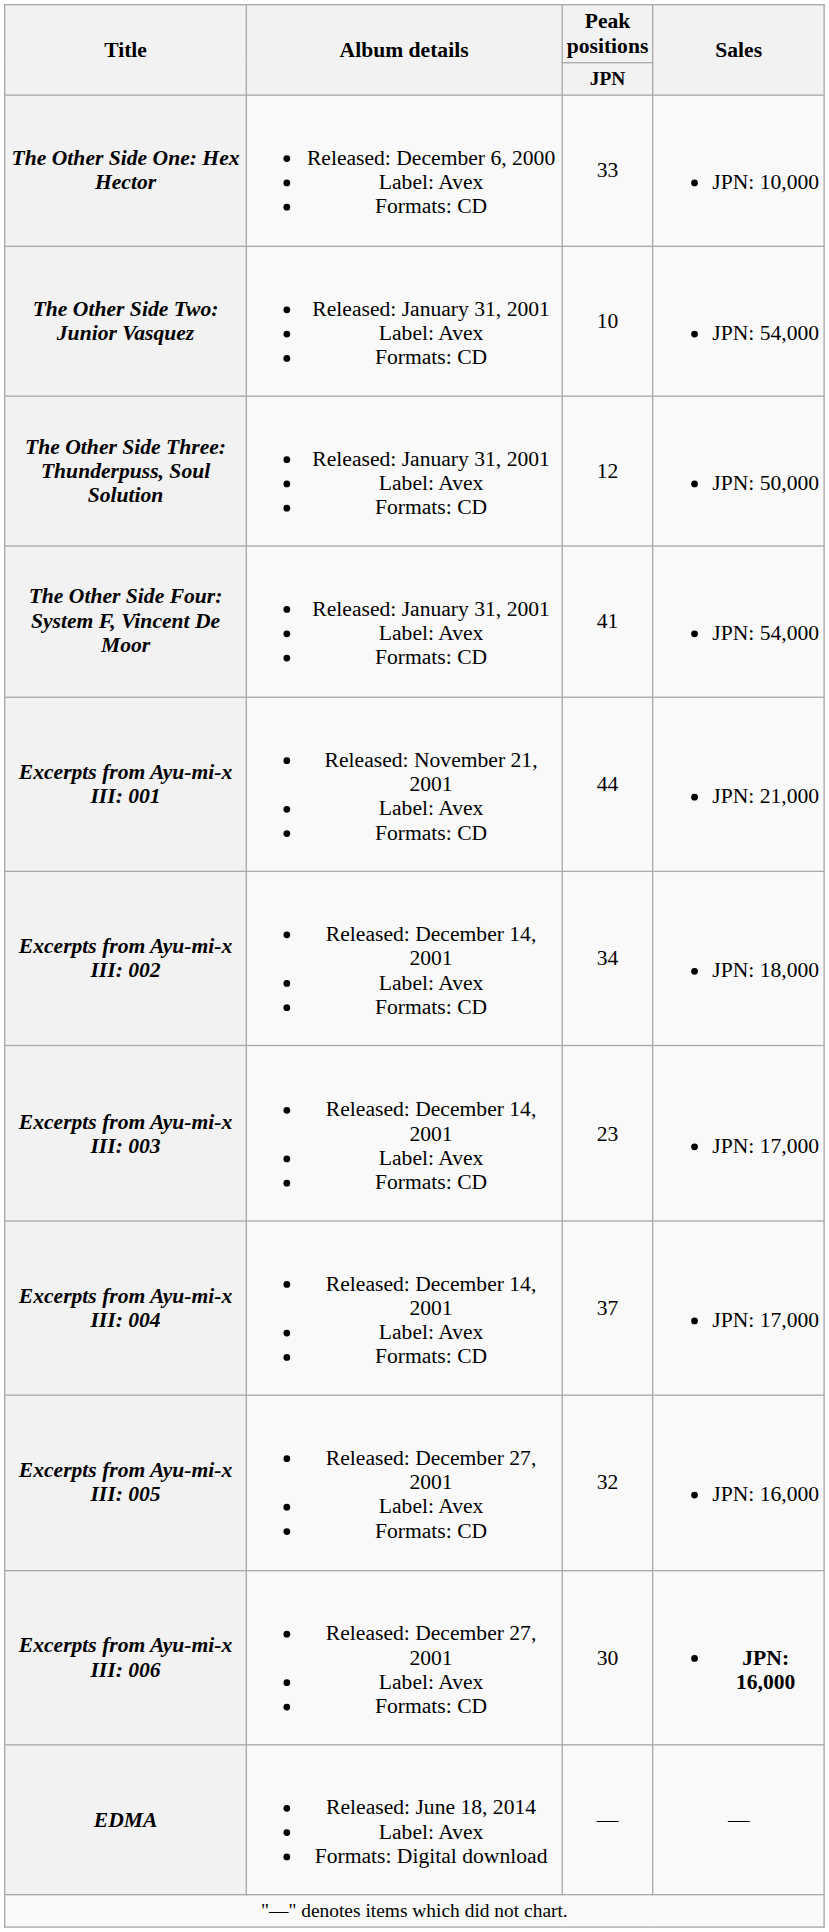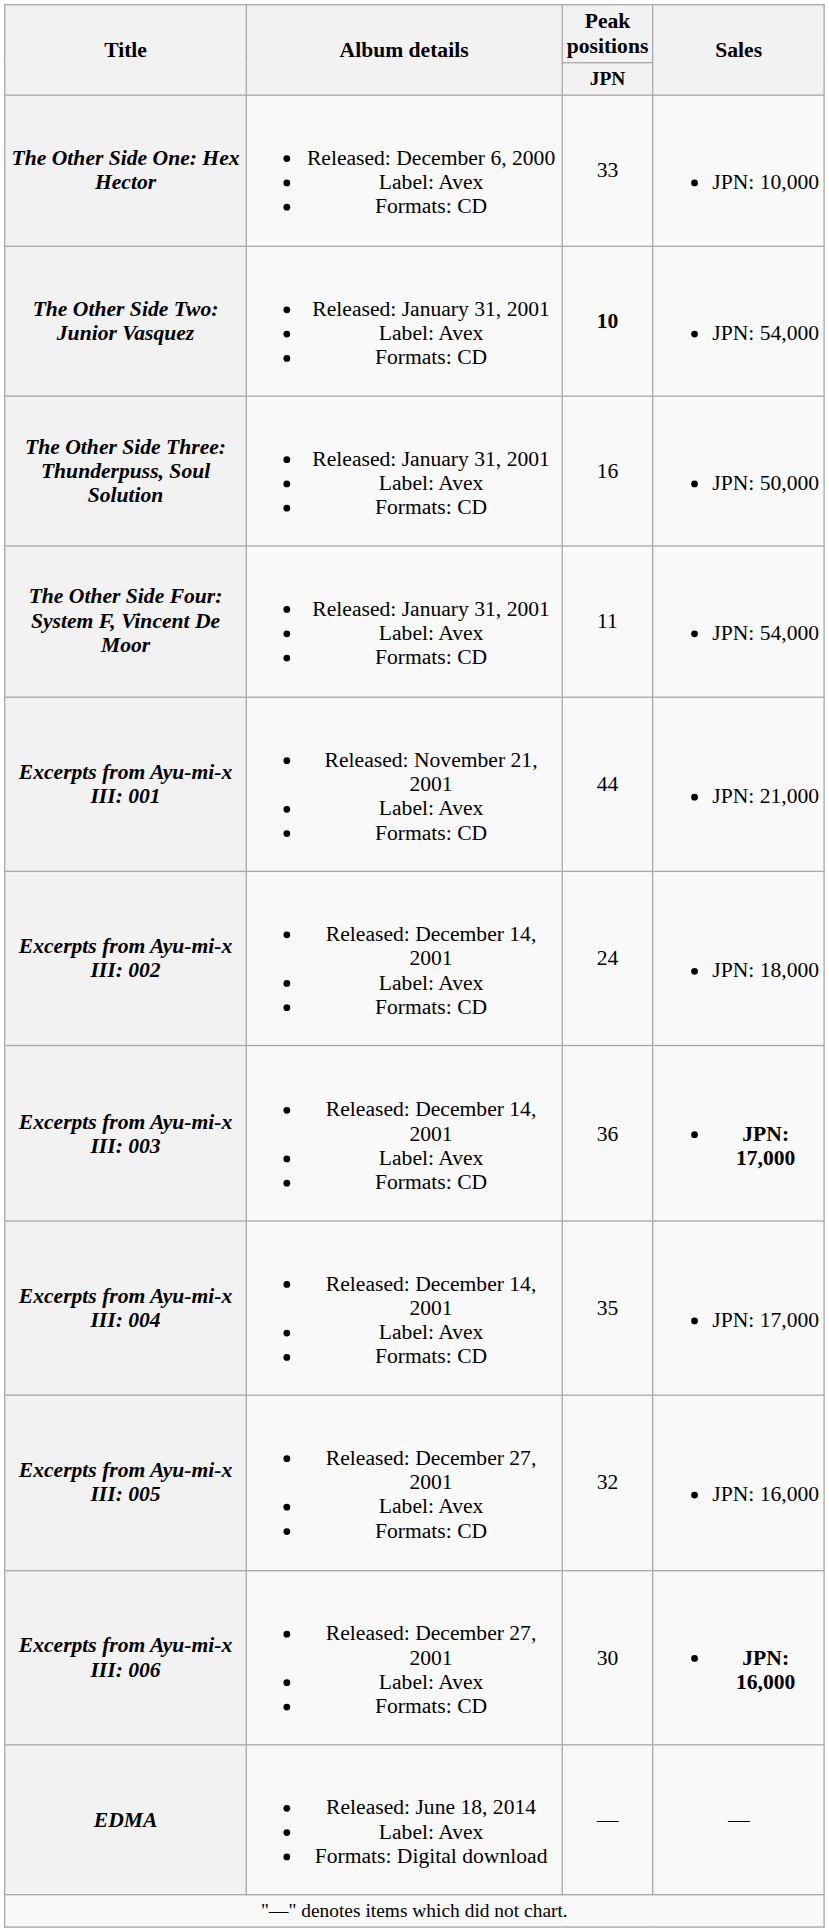 <table class="wikitable plainrowheaders" style="text-align:center;">
 <tr>
 <th style="width:12em;" rowspan="2">Title</th>
 <th style="width:16em;" rowspan="2">Album details</th>
 <th colspan="1">Peak positions</th>
 <th style="width:8em;" rowspan="2">Sales</th>
 </tr>
 <tr>
 <th scope="col" style="width:3em;font-size:90%;">JPN<br></th>
 </tr>
 <tr>
 <th scope="row"><em>The Other Side One: Hex Hector</em></th>
 <td><br><ul><li>Released: December 6, 2000</li><li>Label: Avex</li><li>Formats: CD</li></ul></td>
 <td>33</td>
 <td><br><ul><li>JPN: 10,000</li></ul></td>
 </tr>
 <tr>
 <th scope="row"><em>The Other Side Two: Junior Vasquez</em></th>
 <td><br><ul><li>Released: January 31, 2001</li><li>Label: Avex</li><li>Formats: CD</li></ul></td>
-<td>10</td>
+<td><strong>10</strong></td>
 <td><br><ul><li>JPN: 54,000</li></ul></td>
 </tr>
 <tr>
 <th scope="row"><em>The Other Side Three: Thunderpuss, Soul Solution</em></th>
 <td><br><ul><li>Released: January 31, 2001</li><li>Label: Avex</li><li>Formats: CD</li></ul></td>
-<td>12</td>
+<td>16</td>
 <td><br><ul><li>JPN: 50,000</li></ul></td>
 </tr>
 <tr>
 <th scope="row"><em>The Other Side Four: System F, Vincent De Moor</em></th>
 <td><br><ul><li>Released: January 31, 2001</li><li>Label: Avex</li><li>Formats: CD</li></ul></td>
-<td>41</td>
+<td>11</td>
 <td><br><ul><li>JPN: 54,000</li></ul></td>
 </tr>
 <tr>
 <th scope="row"><em>Excerpts from Ayu-mi-x III: 001</em></th>
 <td><br><ul><li>Released: November 21, 2001</li><li>Label: Avex</li><li>Formats: CD</li></ul></td>
 <td>44</td>
 <td><br><ul><li>JPN: 21,000</li></ul></td>
 </tr>
 <tr>
 <th scope="row"><em>Excerpts from Ayu-mi-x III: 002</em></th>
 <td><br><ul><li>Released: December 14, 2001</li><li>Label: Avex</li><li>Formats: CD</li></ul></td>
-<td>34</td>
+<td>24</td>
 <td><br><ul><li>JPN: 18,000</li></ul></td>
 </tr>
 <tr>
 <th scope="row"><em>Excerpts from Ayu-mi-x III: 003</em></th>
 <td><br><ul><li>Released: December 14, 2001</li><li>Label: Avex</li><li>Formats: CD</li></ul></td>
-<td>23</td>
-<td><br><ul><li>JPN: 17,000</li></ul></td>
+<td>36</td>
+<td><strong><br><ul><li>JPN: 17,000</li></ul></strong></td>
 </tr>
 <tr>
 <th scope="row"><em>Excerpts from Ayu-mi-x III: 004</em></th>
 <td><br><ul><li>Released: December 14, 2001</li><li>Label: Avex</li><li>Formats: CD</li></ul></td>
-<td>37</td>
+<td>35</td>
 <td><br><ul><li>JPN: 17,000</li></ul></td>
 </tr>
 <tr>
 <th scope="row"><em>Excerpts from Ayu-mi-x III: 005</em></th>
 <td><br><ul><li>Released: December 27, 2001</li><li>Label: Avex</li><li>Formats: CD</li></ul></td>
 <td>32</td>
 <td><br><ul><li>JPN: 16,000</li></ul></td>
 </tr>
 <tr>
 <th scope="row"><em>Excerpts from Ayu-mi-x III: 006</em></th>
 <td><br><ul><li>Released: December 27, 2001</li><li>Label: Avex</li><li>Formats: CD</li></ul></td>
 <td>30</td>
 <td><strong><br><ul><li>JPN: 16,000</li></ul></strong></td>
 </tr>
 <tr>
 <th scope="row"><em>EDMA</em></th>
 <td><br><ul><li>Released: June 18, 2014</li><li>Label: Avex</li><li>Formats: Digital download</li></ul></td>
 <td>—</td>
 <td>—</td>
 </tr>
 <tr>
 <td colspan="12" align="center" style="font-size:90%;">"—" denotes items which did not chart.</td>
 </tr>
 </table>
